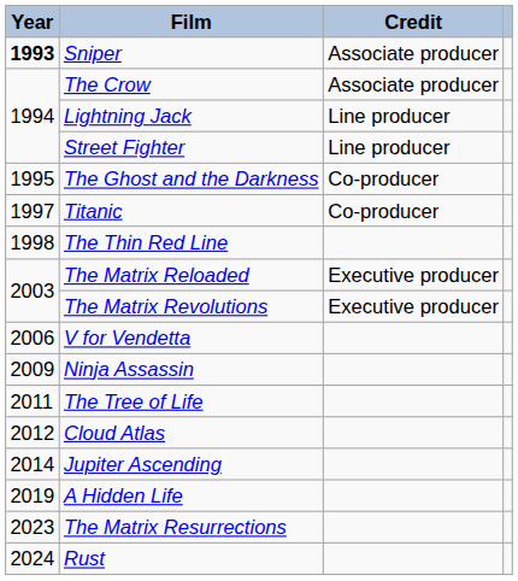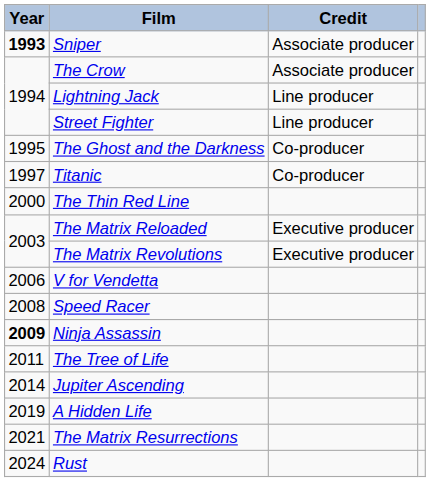 <table class="wikitable" style="font-size: 95%;" cellpadding="4" border="2" background: #f9f9f9;>
 <tr align="center">
 <th style="background:#B0C4DE;">Year</th>
 <th style="background:#B0C4DE;">Film</th>
 <th style="background:#B0C4DE;">Credit</th>
 <th style="background:#B0C4DE;"></th>
 </tr>
 <tr>
 <td><strong>1993</strong></td>
 <td><em><a href='#'>Sniper</a></em></td>
 <td>Associate producer</td>
 <td></td>
 </tr>
 <tr>
 <td rowspan=3>1994</td>
 <td><em><a href='#'>The Crow</a></em></td>
 <td>Associate producer</td>
 <td></td>
 </tr>
 <tr>
 <td><em><a href='#'>Lightning Jack</a></em></td>
 <td>Line producer</td>
 <td></td>
 </tr>
 <tr>
 <td><em><a href='#'>Street Fighter</a></em></td>
 <td>Line producer</td>
 <td></td>
 </tr>
 <tr>
 <td>1995</td>
 <td><em><a href='#'>The Ghost and the Darkness</a></em></td>
 <td>Co-producer</td>
 <td></td>
 </tr>
 <tr>
 <td>1997</td>
 <td><em><a href='#'>Titanic</a></em></td>
 <td>Co-producer</td>
 <td></td>
 </tr>
 <tr>
-<td>1998</td>
+<td>2000</td>
 <td><em><a href='#'>The Thin Red Line</a></em></td>
 <td></td>
 <td></td>
 </tr>
 <tr>
 <td rowspan=2>2003</td>
 <td><em><a href='#'>The Matrix Reloaded</a></em></td>
 <td>Executive producer</td>
 <td></td>
 </tr>
 <tr>
 <td><em><a href='#'>The Matrix Revolutions</a></em></td>
 <td>Executive producer</td>
 <td></td>
 </tr>
 <tr>
 <td>2006</td>
 <td><em><a href='#'>V for Vendetta</a></em></td>
 <td></td>
 <td></td>
 </tr>
 <tr>
-<td>2009</td>
+<td>2008</td>
+<td><em><a href='#'>Speed Racer</a></em></td>
+<td></td>
+<td></td>
+</tr>
+<tr>
+<td><strong>2009</strong></td>
 <td><em><a href='#'>Ninja Assassin</a></em></td>
 <td></td>
 <td></td>
 </tr>
 <tr>
 <td>2011</td>
 <td><em><a href='#'>The Tree of Life</a></em></td>
-<td></td>
-<td></td>
-</tr>
-<tr>
-<td>2012</td>
-<td><em><a href='#'>Cloud Atlas</a></em></td>
 <td></td>
 <td></td>
 </tr>
 <tr>
 <td>2014</td>
 <td><em><a href='#'>Jupiter Ascending</a></em></td>
 <td></td>
 <td></td>
 </tr>
 <tr>
 <td>2019</td>
 <td><em><a href='#'>A Hidden Life</a></em></td>
 <td></td>
 <td></td>
 </tr>
 <tr>
-<td>2023</td>
+<td>2021</td>
 <td><em><a href='#'>The Matrix Resurrections</a></em></td>
 <td></td>
 <td></td>
 </tr>
 <tr>
 <td>2024</td>
 <td><em><a href='#'>Rust</a></em></td>
 <td></td>
 <td></td>
 </tr>
 </table>
